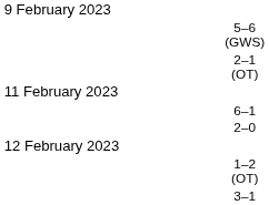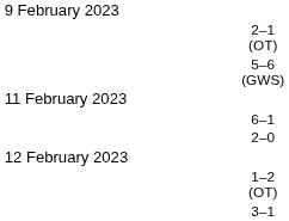 <table style="width:100%;" cellspacing="1">
 <tr>
 <th width=25%></th>
 <th width=2%></th>
 <th width=6%></th>
 <th width=2%></th>
 <th width=25%></th>
 </tr>
 <tr>
 <td>9 February 2023</td>
 </tr>
 <tr style=font-size:90%>
+<td align=right><strong></strong></td>
+<td></td>
+<td align=center>2–1 (OT)</td>
+<td></td>
+<td></td>
+<td></td>
+</tr>
+<tr style=font-size:90%>
 <td align=right></td>
 <td></td>
 <td align=center>5–6 (GWS)</td>
 <td></td>
 <td><strong></strong></td>
-<td></td>
-</tr>
-<tr style=font-size:90%>
-<td align=right><strong></strong></td>
-<td></td>
-<td align=center>2–1 (OT)</td>
-<td></td>
-<td></td>
 <td></td>
 </tr>
 <tr>
 <td>11 February 2023</td>
 </tr>
 <tr style=font-size:90%>
 <td align=right><strong></strong></td>
 <td></td>
 <td align=center>6–1</td>
 <td></td>
 <td></td>
 <td></td>
 </tr>
 <tr style=font-size:90%>
 <td align=right><strong></strong></td>
 <td></td>
 <td align=center>2–0</td>
 <td></td>
 <td></td>
 <td></td>
 </tr>
 <tr>
 <td>12 February 2023</td>
 </tr>
 <tr style=font-size:90%>
 <td align=right></td>
 <td></td>
 <td align=center>1–2 (OT)</td>
 <td></td>
 <td><strong></strong></td>
 <td></td>
 </tr>
 <tr style=font-size:90%>
 <td align=right><strong></strong></td>
 <td></td>
 <td align=center>3–1</td>
 <td></td>
 <td></td>
 <td></td>
 </tr>
 </table>
